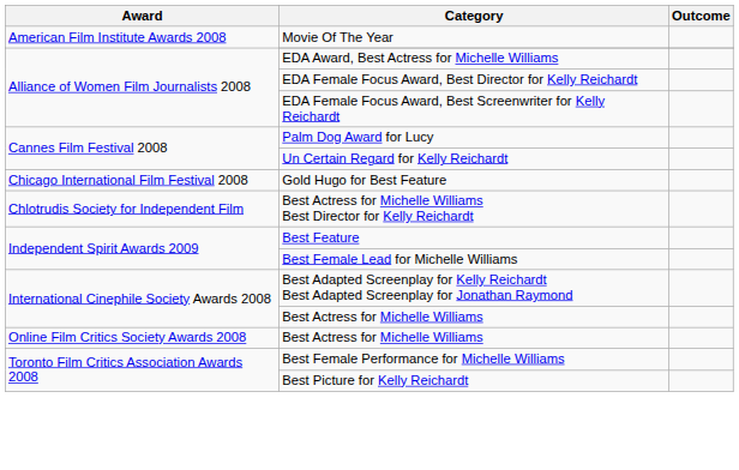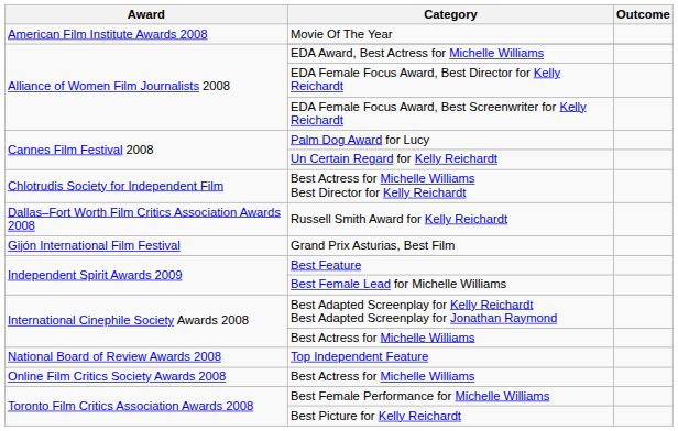 <table class="wikitable">
 <tr>
 <th>Award</th>
 <th>Category</th>
 <th>Outcome</th>
 </tr>
 <tr>
 <td><a href='#'>American Film Institute Awards 2008</a></td>
 <td>Movie Of The Year</td>
 <td></td>
 </tr>
 <tr>
 <td rowspan="4" scope="row"><a href='#'>Alliance of Women Film Journalists</a> 2008</td>
 </tr>
 <tr>
 <td>EDA Award, Best Actress for <a href='#'>Michelle Williams</a></td>
 <td></td>
 </tr>
 <tr>
 <td>EDA Female Focus Award, Best Director for <a href='#'>Kelly Reichardt</a><br></td>
 <td></td>
 </tr>
 <tr>
 <td>EDA Female Focus Award, Best Screenwriter for <a href='#'>Kelly Reichardt</a></td>
 <td></td>
 </tr>
 <tr>
 <td scope="row" rowspan="2"><a href='#'>Cannes Film Festival</a> 2008</td>
 <td><a href='#'>Palm Dog Award</a> for Lucy<br></td>
 <td></td>
 </tr>
 <tr>
 <td><a href='#'>Un Certain Regard</a> for <a href='#'>Kelly Reichardt</a></td>
 <td></td>
 </tr>
 <tr>
-<td><a href='#'>Chicago International Film Festival</a> 2008</td>
-<td>Gold Hugo for Best Feature</td>
+<td><a href='#'>Chlotrudis Society for Independent Film</a></td>
+<td>Best Actress for <a href='#'>Michelle Williams</a> <br>Best Director for <a href='#'>Kelly Reichardt</a></td>
 <td></td>
 </tr>
 <tr>
-<td><a href='#'>Chlotrudis Society for Independent Film</a></td>
-<td>Best Actress for <a href='#'>Michelle Williams</a> <br>Best Director for <a href='#'>Kelly Reichardt</a></td>
+<td><a href='#'>Dallas–Fort Worth Film Critics Association Awards 2008</a></td>
+<td>Russell Smith Award for <a href='#'>Kelly Reichardt</a></td>
+<td></td>
+</tr>
+<tr>
+<td><a href='#'>Gijón International Film Festival</a></td>
+<td>Grand Prix Asturias, Best Film</td>
 <td></td>
 </tr>
 <tr>
 <td rowspan="2" scope="row"><a href='#'>Independent Spirit Awards 2009</a></td>
 <td><a href='#'>Best Feature</a></td>
 <td></td>
 </tr>
 <tr>
 <td><a href='#'>Best Female Lead</a> for Michelle Williams</td>
 <td></td>
 </tr>
 <tr>
 <td scope="row" rowspan="2"><a href='#'>International Cinephile Society</a> Awards 2008</td>
 <td>Best Adapted Screenplay for <a href='#'>Kelly Reichardt</a><br>Best Adapted Screenplay for <a href='#'>Jonathan Raymond</a></td>
 <td></td>
 </tr>
 <tr>
 <td>Best Actress for <a href='#'>Michelle Williams</a></td>
 <td></td>
 </tr>
 <tr>
+<td><a href='#'>National Board of Review Awards 2008</a></td>
+<td><a href='#'>Top Independent Feature</a></td>
+<td></td>
+</tr>
+<tr>
 <td><a href='#'>Online Film Critics Society Awards 2008</a></td>
 <td>Best Actress for <a href='#'>Michelle Williams</a></td>
 <td></td>
 </tr>
 <tr>
 <td scope="row" rowspan="2"><a href='#'>Toronto Film Critics Association Awards 2008</a></td>
 <td>Best Female Performance for <a href='#'>Michelle Williams</a></td>
 <td></td>
 </tr>
 <tr>
 <td>Best Picture for <a href='#'>Kelly Reichardt</a></td>
 <td></td>
 </tr>
 </table>
